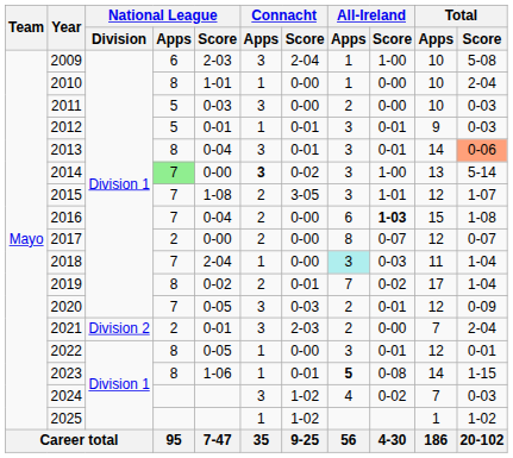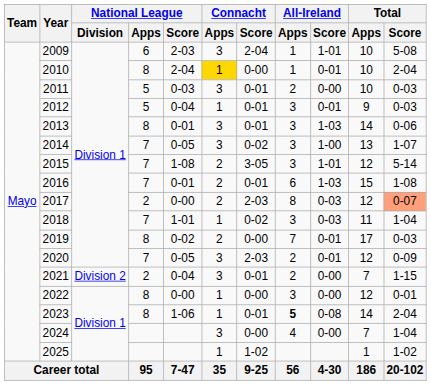 <table class="wikitable" style="text-align:center">
 <tr>
 <th rowspan="2">Team</th>
 <th rowspan="2">Year</th>
 <th colspan="3"><a href='#'>National League</a></th>
 <th colspan="2"><a href='#'>Connacht</a></th>
 <th colspan="2"><a href='#'>All-Ireland</a></th>
 <th colspan="2">Total</th>
 </tr>
 <tr>
 <th>Division</th>
 <th>Apps</th>
 <th>Score</th>
 <th>Apps</th>
 <th>Score</th>
 <th>Apps</th>
 <th>Score</th>
 <th>Apps</th>
 <th>Score</th>
 </tr>
 <tr>
 <td rowspan="17"><a href='#'>Mayo</a></td>
 <td>2009</td>
 <td rowspan="12"><a href='#'>Division 1</a></td>
 <td>6</td>
 <td>2-03</td>
 <td>3</td>
 <td>2-04</td>
 <td>1</td>
-<td>1-00</td>
+<td>1-01</td>
 <td>10</td>
 <td>5-08</td>
 </tr>
 <tr>
 <td>2010</td>
 <td>8</td>
-<td>1-01</td>
-<td>1</td>
+<td>2-04</td>
+<td style="background: gold;">1</td>
 <td>0-00</td>
 <td>1</td>
-<td>0-00</td>
+<td>0-01</td>
 <td>10</td>
 <td>2-04</td>
 </tr>
 <tr>
 <td>2011</td>
 <td>5</td>
 <td>0-03</td>
 <td>3</td>
-<td>0-00</td>
+<td>0-01</td>
 <td>2</td>
 <td>0-00</td>
 <td>10</td>
 <td>0-03</td>
 </tr>
 <tr>
 <td>2012</td>
 <td>5</td>
-<td>0-01</td>
+<td>0-04</td>
 <td>1</td>
 <td>0-01</td>
 <td>3</td>
 <td>0-01</td>
 <td>9</td>
 <td>0-03</td>
 </tr>
 <tr>
 <td>2013</td>
 <td>8</td>
-<td>0-04</td>
+<td>0-01</td>
 <td>3</td>
 <td>0-01</td>
 <td>3</td>
-<td>0-01</td>
+<td>1-03</td>
 <td>14</td>
-<td style="background: lightsalmon;">0-06</td>
+<td>0-06</td>
 </tr>
 <tr>
 <td>2014</td>
-<td style="background: lightgreen;">7</td>
-<td>0-00</td>
-<td><strong>3</strong></td>
+<td>7</td>
+<td>0-05</td>
+<td>3</td>
 <td>0-02</td>
 <td>3</td>
 <td>1-00</td>
 <td>13</td>
-<td>5-14</td>
+<td>1-07</td>
 </tr>
 <tr>
 <td>2015</td>
 <td>7</td>
 <td>1-08</td>
 <td>2</td>
 <td>3-05</td>
 <td>3</td>
 <td>1-01</td>
 <td>12</td>
-<td>1-07</td>
+<td>5-14</td>
 </tr>
 <tr>
 <td>2016</td>
 <td>7</td>
-<td>0-04</td>
+<td>0-01</td>
 <td>2</td>
-<td>0-00</td>
+<td>0-01</td>
 <td>6</td>
-<td><strong>1-03</strong></td>
+<td>1-03</td>
 <td>15</td>
 <td>1-08</td>
 </tr>
 <tr>
 <td>2017</td>
 <td>2</td>
 <td>0-00</td>
 <td>2</td>
-<td>0-00</td>
+<td>2-03</td>
 <td>8</td>
-<td>0-07</td>
+<td>0-03</td>
 <td>12</td>
-<td>0-07</td>
+<td style="background: lightsalmon;">0-07</td>
 </tr>
 <tr>
 <td>2018</td>
 <td>7</td>
-<td>2-04</td>
+<td>1-01</td>
 <td>1</td>
-<td>0-00</td>
-<td style="background: paleturquoise;">3</td>
+<td>0-02</td>
+<td>3</td>
 <td>0-03</td>
 <td>11</td>
 <td>1-04</td>
 </tr>
 <tr>
 <td>2019</td>
 <td>8</td>
 <td>0-02</td>
 <td>2</td>
+<td>0-00</td>
+<td>7</td>
 <td>0-01</td>
-<td>7</td>
-<td>0-02</td>
 <td>17</td>
-<td>1-04</td>
+<td>0-03</td>
 </tr>
 <tr>
 <td>2020</td>
 <td>7</td>
 <td>0-05</td>
 <td>3</td>
-<td>0-03</td>
+<td>2-03</td>
 <td>2</td>
 <td>0-01</td>
 <td>12</td>
 <td>0-09</td>
 </tr>
 <tr>
 <td>2021</td>
 <td rowspan="1"><a href='#'>Division 2</a></td>
 <td>2</td>
+<td>0-04</td>
+<td>3</td>
 <td>0-01</td>
-<td>3</td>
-<td>2-03</td>
 <td>2</td>
 <td>0-00</td>
 <td>7</td>
-<td>2-04</td>
+<td>1-15</td>
 </tr>
 <tr>
 <td>2022</td>
 <td rowspan="4"><a href='#'>Division 1</a></td>
 <td>8</td>
-<td>0-05</td>
+<td>0-00</td>
 <td>1</td>
 <td>0-00</td>
 <td>3</td>
-<td>0-01</td>
+<td>0-00</td>
 <td>12</td>
 <td>0-01</td>
 </tr>
 <tr>
 <td>2023</td>
 <td>8</td>
 <td>1-06</td>
 <td>1</td>
 <td>0-01</td>
 <td><strong>5</strong></td>
 <td>0-08</td>
 <td>14</td>
-<td>1-15</td>
+<td>2-04</td>
 </tr>
 <tr>
 <td>2024</td>
 <td></td>
 <td></td>
 <td>3</td>
-<td>1-02</td>
+<td>0-00</td>
 <td>4</td>
-<td>0-02</td>
+<td>0-00</td>
 <td>7</td>
-<td>0-03</td>
+<td>1-04</td>
 </tr>
 <tr>
 <td>2025</td>
 <td></td>
 <td></td>
 <td>1</td>
 <td>1-02</td>
 <td></td>
 <td></td>
 <td>1</td>
 <td>1-02</td>
 </tr>
 <tr>
 <th colspan="3">Career total</th>
 <th>95</th>
 <th>7-47</th>
 <th>35</th>
 <th>9-25</th>
 <th>56</th>
 <th>4-30</th>
 <th>186</th>
 <th>20-102</th>
 </tr>
 </table>
